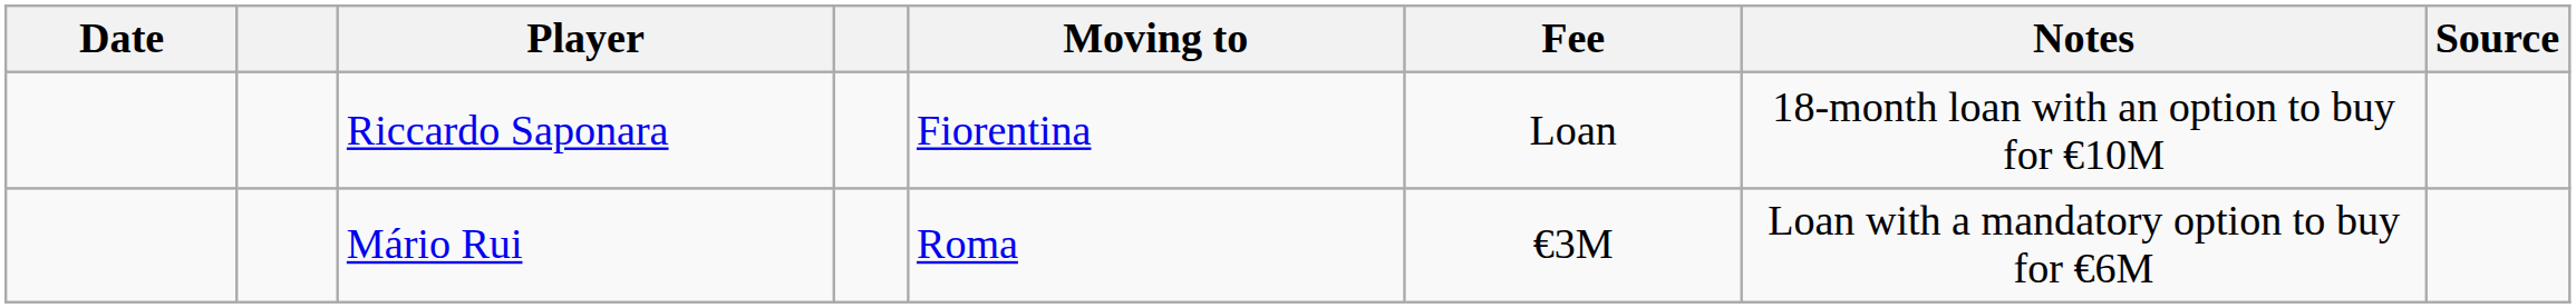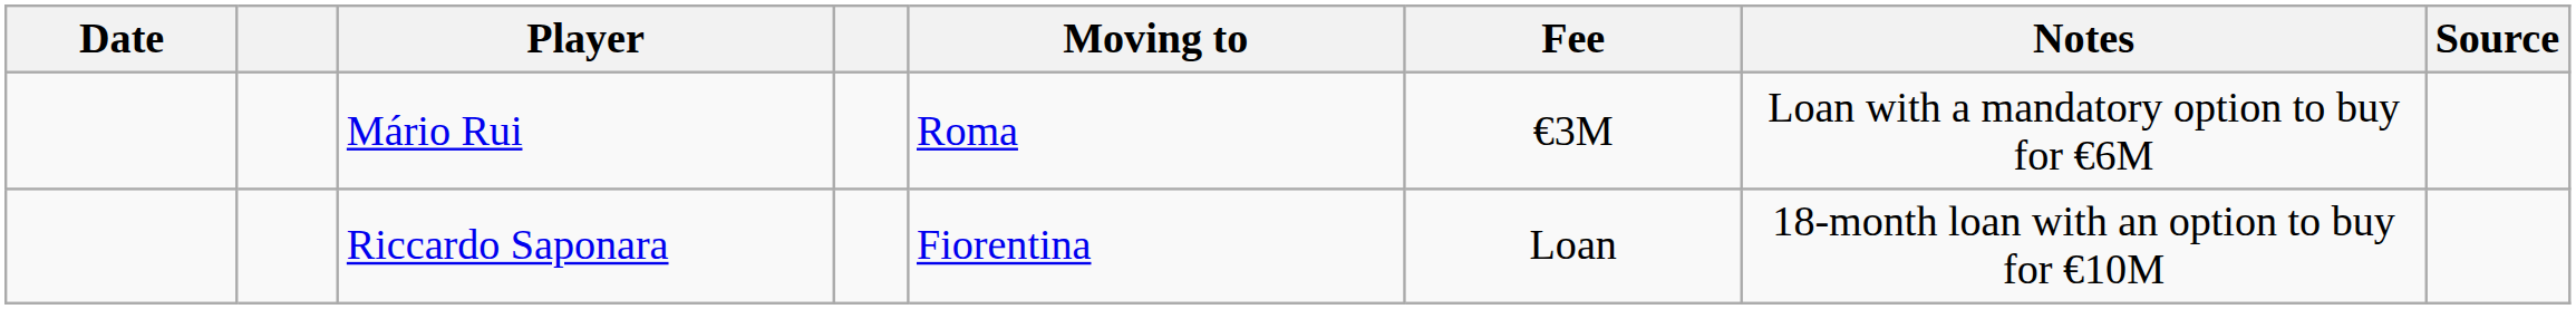 <table class="wikitable sortable">
 <tr>
 <th style="width:80px;">Date</th>
 <th style="width:30px;"></th>
 <th style="width:180px;">Player</th>
 <th style="width:20px;"></th>
 <th style="width:180px;">Moving to</th>
 <th style="width:120px;" class="unsortable">Fee</th>
 <th style="width:250px;" class="unsortable">Notes</th>
 <th style="width:20px;">Source</th>
 </tr>
 <tr>
 <td></td>
 <td align=center></td>
+<td> <a href='#'>Mário Rui</a></td>
+<td align=center></td>
+<td> <a href='#'>Roma</a></td>
+<td align=center>€3M</td>
+<td align=center>Loan with a mandatory option to buy for €6M</td>
+<td></td>
+</tr>
+<tr>
+<td></td>
+<td align=center></td>
 <td> <a href='#'>Riccardo Saponara</a></td>
 <td align=center></td>
 <td> <a href='#'>Fiorentina</a></td>
 <td align=center>Loan</td>
 <td align=center>18-month loan with an option to buy for €10M</td>
 <td></td>
 </tr>
-<tr>
-<td></td>
-<td align=center></td>
-<td> <a href='#'>Mário Rui</a></td>
-<td align=center></td>
-<td> <a href='#'>Roma</a></td>
-<td align=center>€3M</td>
-<td align=center>Loan with a mandatory option to buy for €6M</td>
-<td></td>
-</tr>
 </table>
